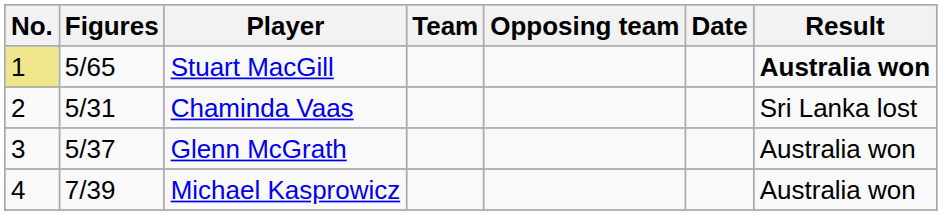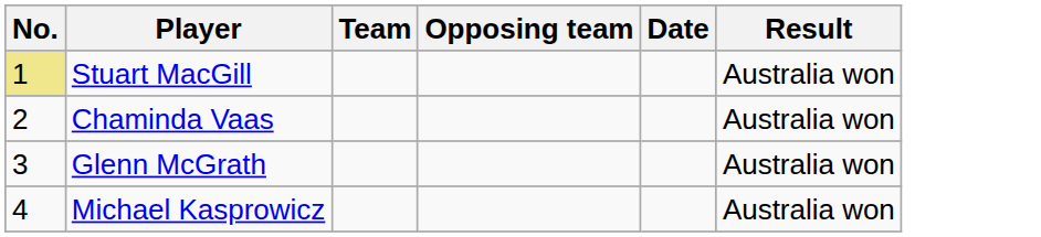 <table class="wikitable sortable" style="font-size:95%">
 <tr>
 <th>No.</th>
-<th>Figures</th>
 <th>Player</th>
 <th>Team</th>
 <th>Opposing team</th>
 <th>Date</th>
 <th>Result</th>
 </tr>
 <tr>
 <td style="background: khaki;">1</td>
-<td>5/65</td>
 <td><a href='#'>Stuart MacGill</a></td>
 <td></td>
 <td></td>
 <td></td>
-<td><strong>Australia won</strong></td>
+<td>Australia won</td>
 </tr>
 <tr>
 <td>2</td>
-<td>5/31</td>
 <td><a href='#'>Chaminda Vaas</a></td>
 <td></td>
 <td></td>
 <td></td>
-<td>Sri Lanka lost</td>
+<td>Australia won</td>
 </tr>
 <tr>
 <td>3</td>
-<td>5/37</td>
 <td><a href='#'>Glenn McGrath</a></td>
 <td></td>
 <td></td>
 <td></td>
 <td>Australia won</td>
 </tr>
 <tr>
 <td>4</td>
-<td>7/39</td>
 <td><a href='#'>Michael Kasprowicz</a></td>
 <td></td>
 <td></td>
 <td></td>
 <td>Australia won</td>
 </tr>
 </table>
